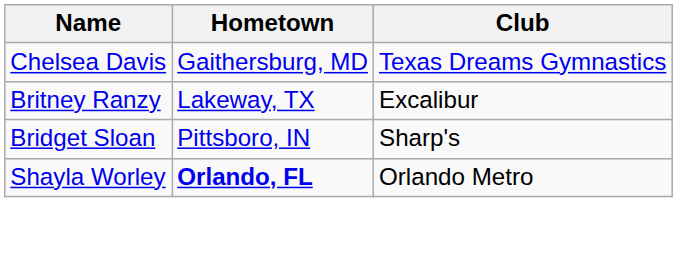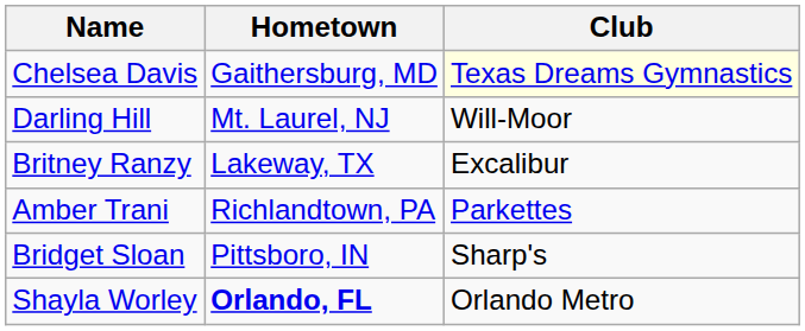 <table class="wikitable">
 <tr>
 <th>Name</th>
 <th>Hometown</th>
 <th>Club</th>
 </tr>
 <tr>
 <td><a href='#'>Chelsea Davis</a></td>
 <td><a href='#'>Gaithersburg, MD</a></td>
-<td><a href='#'>Texas Dreams Gymnastics</a></td>
+<td style="background: lightyellow;"><a href='#'>Texas Dreams Gymnastics</a></td>
+</tr>
+<tr>
+<td><a href='#'>Darling Hill</a></td>
+<td><a href='#'>Mt. Laurel, NJ</a></td>
+<td>Will-Moor</td>
 </tr>
 <tr>
 <td><a href='#'>Britney Ranzy</a></td>
 <td><a href='#'>Lakeway, TX</a></td>
 <td>Excalibur</td>
+</tr>
+<tr>
+<td><a href='#'>Amber Trani</a></td>
+<td><a href='#'>Richlandtown, PA</a></td>
+<td><a href='#'>Parkettes</a></td>
 </tr>
 <tr>
 <td><a href='#'>Bridget Sloan</a></td>
 <td><a href='#'>Pittsboro, IN</a></td>
 <td>Sharp's</td>
 </tr>
 <tr>
 <td><a href='#'>Shayla Worley</a></td>
 <td><strong><a href='#'>Orlando, FL</a></strong></td>
 <td>Orlando Metro</td>
 </tr>
 </table>
